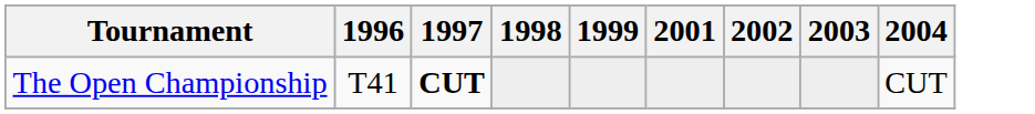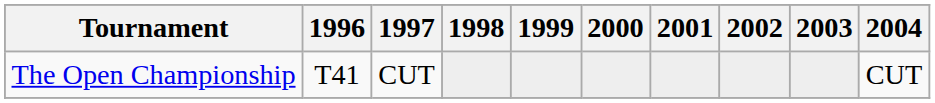 <table class="wikitable" style="font-size:95%;text-align:center;">
 <tr>
 <th>Tournament</th>
 <th>1996</th>
 <th>1997</th>
 <th>1998</th>
 <th>1999</th>
+<th>2000</th>
 <th>2001</th>
 <th>2002</th>
 <th>2003</th>
 <th>2004</th>
 </tr>
 <tr>
 <td align=left><a href='#'>The Open Championship</a></td>
 <td>T41</td>
-<td><strong>CUT</strong></td>
+<td>CUT</td>
+<td style="background:#eeeeee;"></td>
 <td style="background:#eeeeee;"></td>
 <td style="background:#eeeeee;"></td>
 <td style="background:#eeeeee;"></td>
 <td style="background:#eeeeee;"></td>
 <td style="background:#eeeeee;"></td>
 <td>CUT</td>
 </tr>
 </table>
